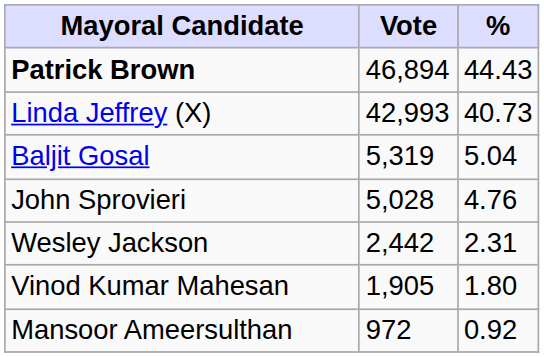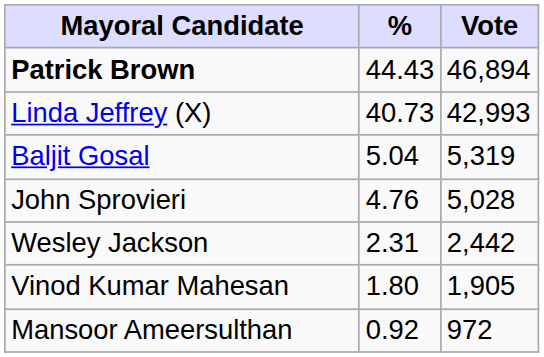 <table class="wikitable">
 <tr>
 <th style="background:#ddf; width:200px;">Mayoral Candidate</th>
+<th style="background:#ddf; width:30px;">%</th>
 <th style="background:#ddf; width:50px;">Vote</th>
-<th style="background:#ddf; width:30px;">%</th>
 </tr>
 <tr>
 <td><strong>Patrick Brown</strong></td>
+<td>44.43</td>
 <td>46,894</td>
-<td>44.43</td>
 </tr>
 <tr>
 <td><a href='#'>Linda Jeffrey</a> (X)</td>
+<td>40.73</td>
 <td>42,993</td>
-<td>40.73</td>
 </tr>
 <tr>
 <td><a href='#'>Baljit Gosal</a></td>
+<td>5.04</td>
 <td>5,319</td>
-<td>5.04</td>
 </tr>
 <tr>
 <td>John Sprovieri</td>
+<td>4.76</td>
 <td>5,028</td>
-<td>4.76</td>
 </tr>
 <tr>
 <td>Wesley Jackson</td>
+<td>2.31</td>
 <td>2,442</td>
-<td>2.31</td>
 </tr>
 <tr>
 <td>Vinod Kumar Mahesan</td>
+<td>1.80</td>
 <td>1,905</td>
-<td>1.80</td>
 </tr>
 <tr>
 <td>Mansoor Ameersulthan</td>
+<td>0.92</td>
 <td>972</td>
-<td>0.92</td>
 </tr>
 </table>
